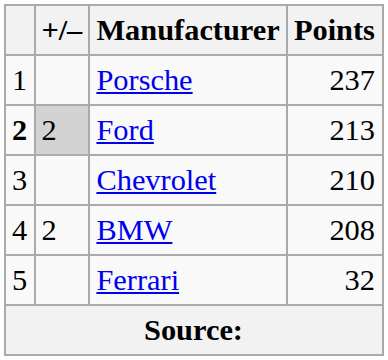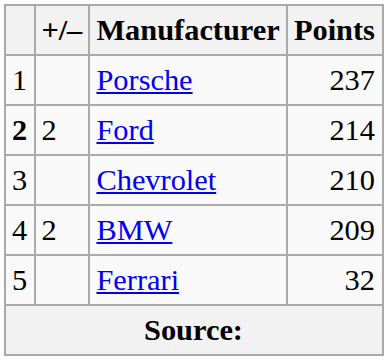 <table class="wikitable" style="font-size: 95%;">
 <tr>
 <th scope="col"></th>
 <th scope="col">+/–</th>
 <th scope="col">Manufacturer</th>
 <th scope="col">Points</th>
 </tr>
 <tr>
 <td align=center>1</td>
 <td align="left"></td>
 <td> <a href='#'>Porsche</a></td>
 <td align=right>237</td>
 </tr>
 <tr>
 <td align=center><strong>2</strong></td>
-<td align="left" style="background: lightgrey;"> 2</td>
+<td align="left"> 2</td>
 <td> <a href='#'>Ford</a></td>
-<td align=right>213</td>
+<td align=right>214</td>
 </tr>
 <tr>
 <td align=center>3</td>
 <td align="left"></td>
 <td> <a href='#'>Chevrolet</a></td>
 <td align=right>210</td>
 </tr>
 <tr>
 <td align=center>4</td>
 <td align="left"> 2</td>
 <td> <a href='#'>BMW</a></td>
-<td align=right>208</td>
+<td align=right>209</td>
 </tr>
 <tr>
 <td align=center>5</td>
 <td align="left"></td>
 <td> <a href='#'>Ferrari</a></td>
 <td align=right>32</td>
 </tr>
 <tr>
 <th colspan=5>Source:</th>
 </tr>
 </table>
